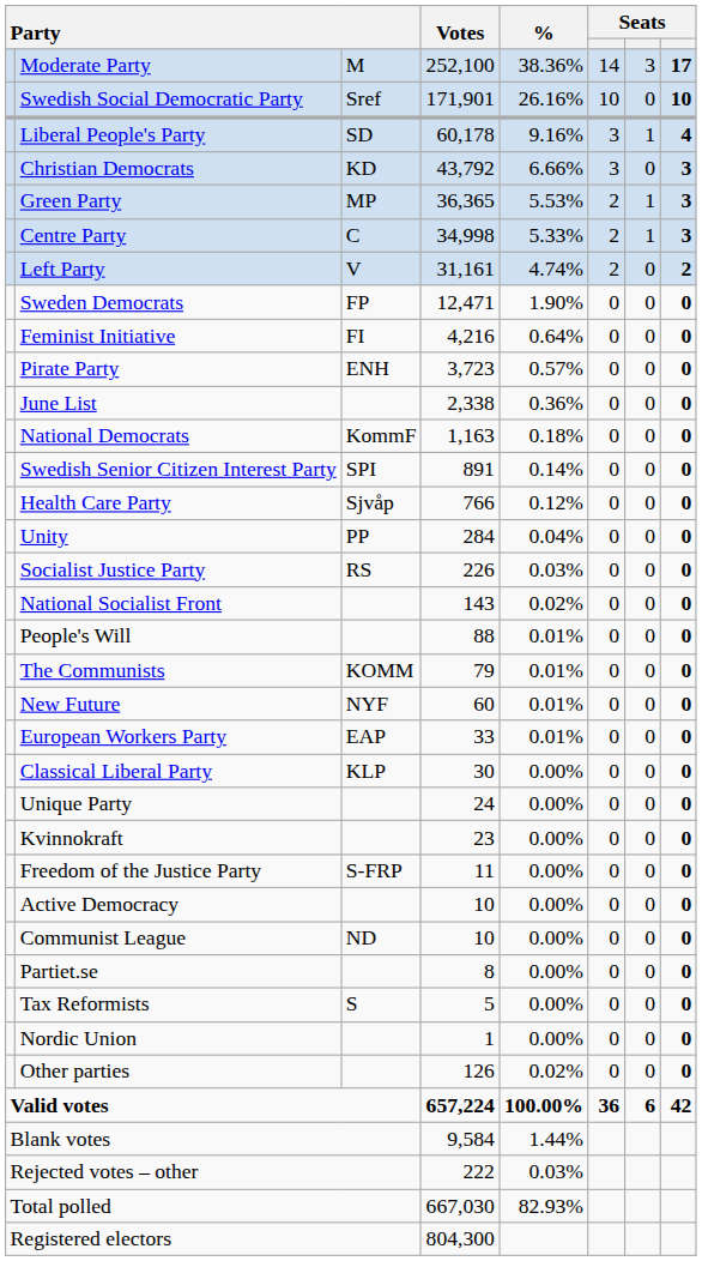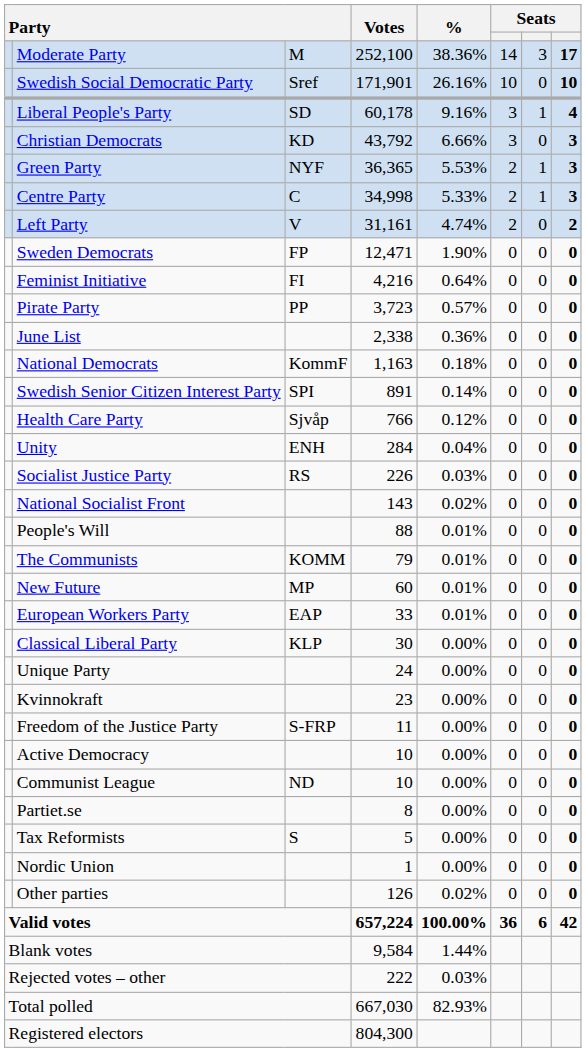 <table class="wikitable" border="1" style="text-align:right;">
 <tr>
 <th style="text-align:left;" valign=bottom rowspan=2 colspan=3>Party</th>
 <th align=center valign=bottom rowspan=2 width="50">Votes</th>
 <th align=center valign=bottom rowspan=2 width="50">%</th>
 <th colspan=3>Seats</th>
 </tr>
 <tr>
 <th align=center valign=bottom width="20"><small></small></th>
 <th align=center valign=bottom width="20"><small><a href='#'></a></small></th>
 <th align=center valign=bottom width="20"><small></small></th>
 </tr>
 <tr style="background:#CEE0F2;">
 <td></td>
 <td align=left><a href='#'>Moderate Party</a></td>
 <td align=left>M</td>
 <td>252,100</td>
 <td>38.36%</td>
 <td>14</td>
 <td>3</td>
 <td><strong>17</strong></td>
 </tr>
 <tr style="background:#CEE0F2;">
 <td></td>
 <td align=left style="white-space: nowrap;"><a href='#'>Swedish Social Democratic Party</a></td>
 <td align=left>Sref</td>
 <td>171,901</td>
 <td>26.16%</td>
 <td>10</td>
 <td>0</td>
 <td><strong>10</strong></td>
 </tr>
 <tr style="background:#CEE0F2; border-top:3px solid darkgray;">
 <td></td>
 <td align=left><a href='#'>Liberal People's Party</a></td>
 <td align=left>SD</td>
 <td>60,178</td>
 <td>9.16%</td>
 <td>3</td>
 <td>1</td>
 <td><strong>4</strong></td>
 </tr>
 <tr style="background:#CEE0F2;">
 <td></td>
 <td align=left><a href='#'>Christian Democrats</a></td>
 <td align=left>KD</td>
 <td>43,792</td>
 <td>6.66%</td>
 <td>3</td>
 <td>0</td>
 <td><strong>3</strong></td>
 </tr>
 <tr style="background:#CEE0F2;">
 <td></td>
 <td align=left><a href='#'>Green Party</a></td>
-<td align=left>MP</td>
+<td align=left>NYF</td>
 <td>36,365</td>
 <td>5.53%</td>
 <td>2</td>
 <td>1</td>
 <td><strong>3</strong></td>
 </tr>
 <tr style="background:#CEE0F2;">
 <td></td>
 <td align=left><a href='#'>Centre Party</a></td>
 <td align=left>C</td>
 <td>34,998</td>
 <td>5.33%</td>
 <td>2</td>
 <td>1</td>
 <td><strong>3</strong></td>
 </tr>
 <tr style="background:#CEE0F2;">
 <td></td>
 <td align=left><a href='#'>Left Party</a></td>
 <td align=left>V</td>
 <td>31,161</td>
 <td>4.74%</td>
 <td>2</td>
 <td>0</td>
 <td><strong>2</strong></td>
 </tr>
 <tr>
 <td></td>
 <td align=left><a href='#'>Sweden Democrats</a></td>
 <td align=left>FP</td>
 <td>12,471</td>
 <td>1.90%</td>
 <td>0</td>
 <td>0</td>
 <td><strong>0</strong></td>
 </tr>
 <tr>
 <td></td>
 <td align=left><a href='#'>Feminist Initiative</a></td>
 <td align=left>FI</td>
 <td>4,216</td>
 <td>0.64%</td>
 <td>0</td>
 <td>0</td>
 <td><strong>0</strong></td>
 </tr>
 <tr>
 <td></td>
 <td align=left><a href='#'>Pirate Party</a></td>
-<td align=left>ENH</td>
+<td align=left>PP</td>
 <td>3,723</td>
 <td>0.57%</td>
 <td>0</td>
 <td>0</td>
 <td><strong>0</strong></td>
 </tr>
 <tr>
 <td></td>
 <td align=left><a href='#'>June List</a></td>
 <td></td>
 <td>2,338</td>
 <td>0.36%</td>
 <td>0</td>
 <td>0</td>
 <td><strong>0</strong></td>
 </tr>
 <tr>
 <td></td>
 <td align=left><a href='#'>National Democrats</a></td>
 <td align=left>KommF</td>
 <td>1,163</td>
 <td>0.18%</td>
 <td>0</td>
 <td>0</td>
 <td><strong>0</strong></td>
 </tr>
 <tr>
 <td></td>
 <td align=left><a href='#'>Swedish Senior Citizen Interest Party</a></td>
 <td align=left>SPI</td>
 <td>891</td>
 <td>0.14%</td>
 <td>0</td>
 <td>0</td>
 <td><strong>0</strong></td>
 </tr>
 <tr>
 <td></td>
 <td align=left><a href='#'>Health Care Party</a></td>
 <td align=left>Sjvåp</td>
 <td>766</td>
 <td>0.12%</td>
 <td>0</td>
 <td>0</td>
 <td><strong>0</strong></td>
 </tr>
 <tr>
 <td></td>
 <td align=left><a href='#'>Unity</a></td>
-<td align=left>PP</td>
+<td align=left>ENH</td>
 <td>284</td>
 <td>0.04%</td>
 <td>0</td>
 <td>0</td>
 <td><strong>0</strong></td>
 </tr>
 <tr>
 <td></td>
 <td align=left><a href='#'>Socialist Justice Party</a></td>
 <td align=left>RS</td>
 <td>226</td>
 <td>0.03%</td>
 <td>0</td>
 <td>0</td>
 <td><strong>0</strong></td>
 </tr>
 <tr>
 <td></td>
 <td align=left><a href='#'>National Socialist Front</a></td>
 <td></td>
 <td>143</td>
 <td>0.02%</td>
 <td>0</td>
 <td>0</td>
 <td><strong>0</strong></td>
 </tr>
 <tr>
 <td></td>
 <td align=left>People's Will</td>
 <td></td>
 <td>88</td>
 <td>0.01%</td>
 <td>0</td>
 <td>0</td>
 <td><strong>0</strong></td>
 </tr>
 <tr>
 <td></td>
 <td align=left><a href='#'>The Communists</a></td>
 <td align=left>KOMM</td>
 <td>79</td>
 <td>0.01%</td>
 <td>0</td>
 <td>0</td>
 <td><strong>0</strong></td>
 </tr>
 <tr>
 <td></td>
 <td align=left><a href='#'>New Future</a></td>
-<td align=left>NYF</td>
+<td align=left>MP</td>
 <td>60</td>
 <td>0.01%</td>
 <td>0</td>
 <td>0</td>
 <td><strong>0</strong></td>
 </tr>
 <tr>
 <td></td>
 <td align=left><a href='#'>European Workers Party</a></td>
 <td align=left>EAP</td>
 <td>33</td>
 <td>0.01%</td>
 <td>0</td>
 <td>0</td>
 <td><strong>0</strong></td>
 </tr>
 <tr>
 <td></td>
 <td align=left><a href='#'>Classical Liberal Party</a></td>
 <td align=left>KLP</td>
 <td>30</td>
 <td>0.00%</td>
 <td>0</td>
 <td>0</td>
 <td><strong>0</strong></td>
 </tr>
 <tr>
 <td></td>
 <td align=left>Unique Party</td>
 <td></td>
 <td>24</td>
 <td>0.00%</td>
 <td>0</td>
 <td>0</td>
 <td><strong>0</strong></td>
 </tr>
 <tr>
 <td></td>
 <td align=left>Kvinnokraft</td>
 <td></td>
 <td>23</td>
 <td>0.00%</td>
 <td>0</td>
 <td>0</td>
 <td><strong>0</strong></td>
 </tr>
 <tr>
 <td></td>
 <td align=left>Freedom of the Justice Party</td>
 <td align=left>S-FRP</td>
 <td>11</td>
 <td>0.00%</td>
 <td>0</td>
 <td>0</td>
 <td><strong>0</strong></td>
 </tr>
 <tr>
 <td></td>
 <td align=left>Active Democracy</td>
 <td></td>
 <td>10</td>
 <td>0.00%</td>
 <td>0</td>
 <td>0</td>
 <td><strong>0</strong></td>
 </tr>
 <tr>
 <td></td>
 <td align=left>Communist League</td>
 <td align=left>ND</td>
 <td>10</td>
 <td>0.00%</td>
 <td>0</td>
 <td>0</td>
 <td><strong>0</strong></td>
 </tr>
 <tr>
 <td></td>
 <td align=left>Partiet.se</td>
 <td></td>
 <td>8</td>
 <td>0.00%</td>
 <td>0</td>
 <td>0</td>
 <td><strong>0</strong></td>
 </tr>
 <tr>
 <td></td>
 <td align=left>Tax Reformists</td>
 <td align=left>S</td>
 <td>5</td>
 <td>0.00%</td>
 <td>0</td>
 <td>0</td>
 <td><strong>0</strong></td>
 </tr>
 <tr>
 <td></td>
 <td align=left>Nordic Union</td>
 <td></td>
 <td>1</td>
 <td>0.00%</td>
 <td>0</td>
 <td>0</td>
 <td><strong>0</strong></td>
 </tr>
 <tr>
 <td></td>
 <td align=left>Other parties</td>
 <td></td>
 <td>126</td>
 <td>0.02%</td>
 <td>0</td>
 <td>0</td>
 <td><strong>0</strong></td>
 </tr>
 <tr style="font-weight:bold">
 <td align=left colspan=3>Valid votes</td>
 <td>657,224</td>
 <td>100.00%</td>
 <td>36</td>
 <td>6</td>
 <td>42</td>
 </tr>
 <tr>
 <td align=left colspan=3>Blank votes</td>
 <td>9,584</td>
 <td>1.44%</td>
 <td></td>
 <td></td>
 <td></td>
 </tr>
 <tr>
 <td align=left colspan=3>Rejected votes – other</td>
 <td>222</td>
 <td>0.03%</td>
 <td></td>
 <td></td>
 <td></td>
 </tr>
 <tr>
 <td align=left colspan=3>Total polled</td>
 <td>667,030</td>
 <td>82.93%</td>
 <td></td>
 <td></td>
 <td></td>
 </tr>
 <tr>
 <td align=left colspan=3>Registered electors</td>
 <td>804,300</td>
 <td></td>
 <td></td>
 <td></td>
 <td></td>
 </tr>
 </table>
